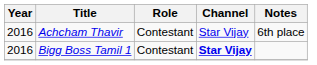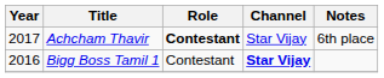 <table class="wikitable">
 <tr>
 <th>Year</th>
 <th>Title</th>
 <th>Role</th>
 <th>Channel</th>
 <th>Notes</th>
 </tr>
 <tr>
-<td>2016</td>
+<td>2017</td>
 <td><em><a href='#'>Achcham Thavir</a></em></td>
-<td>Contestant</td>
+<td><strong>Contestant</strong></td>
 <td><a href='#'>Star Vijay</a></td>
 <td>6th place</td>
 </tr>
 <tr>
 <td>2016</td>
 <td><em><a href='#'>Bigg Boss Tamil 1</a></em></td>
 <td>Contestant</td>
 <td><strong><a href='#'>Star Vijay</a></strong></td>
 <td></td>
 </tr>
 <tr>
 </tr>
 </table>
